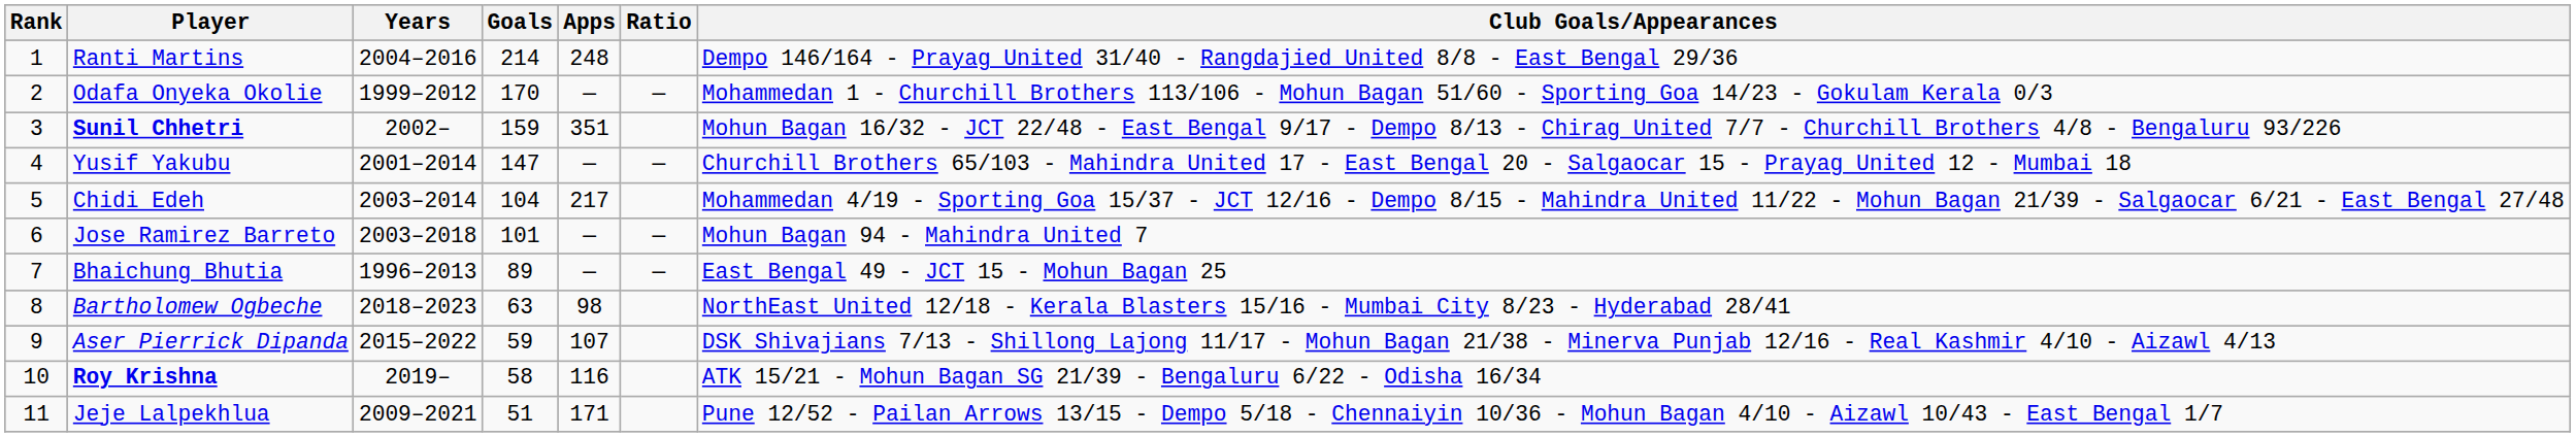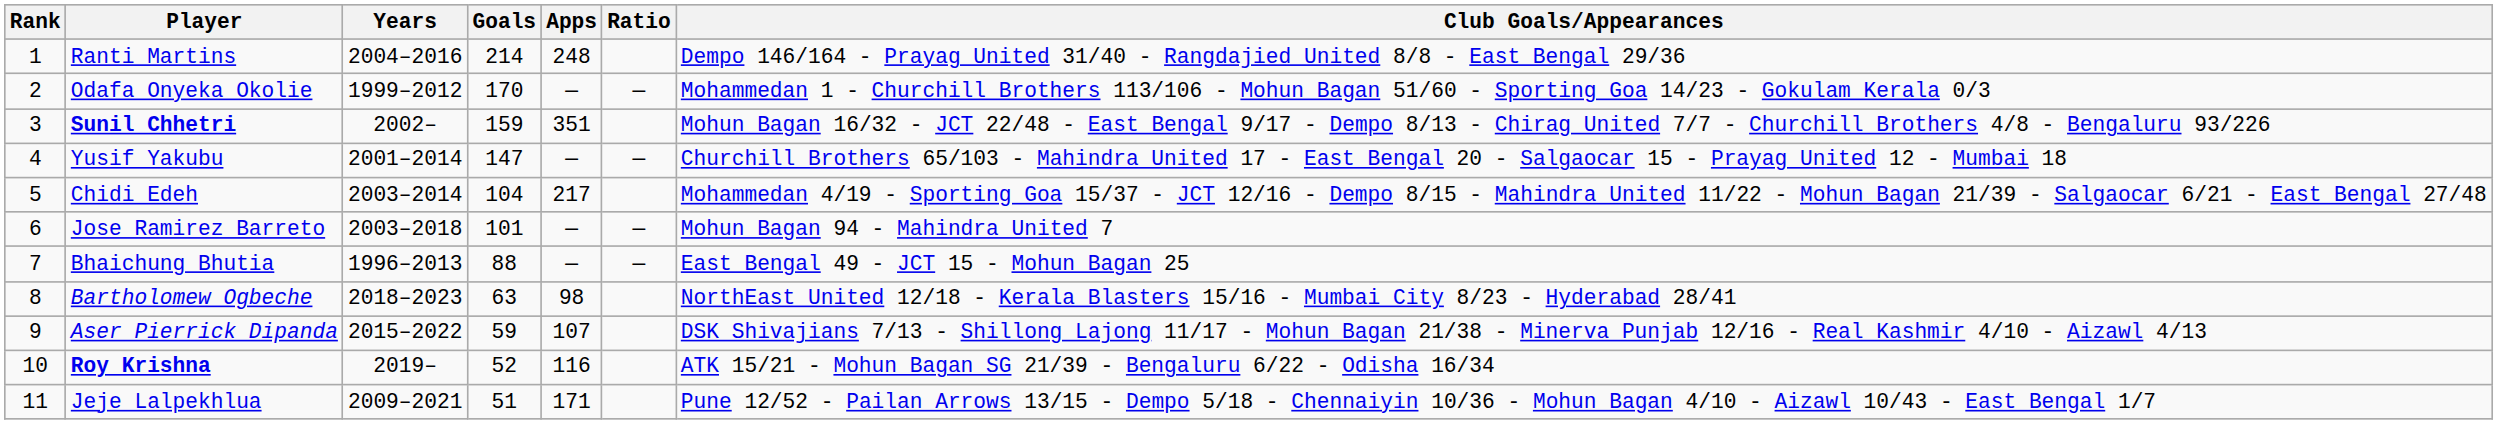 <table class="wikitable sortable" style="text-align:center">
 <tr>
 <th>Rank</th>
 <th>Player</th>
 <th>Years</th>
 <th>Goals</th>
 <th>Apps</th>
 <th>Ratio</th>
 <th>Club Goals/Appearances</th>
 </tr>
 <tr>
 <td>1</td>
 <td align="left"> <a href='#'>Ranti Martins</a></td>
 <td>2004–2016</td>
 <td>214</td>
 <td>248</td>
 <td></td>
 <td align="left"><a href='#'>Dempo</a> 146/164 - <a href='#'>Prayag United</a> 31/40 - <a href='#'>Rangdajied United</a> 8/8 - <a href='#'>East Bengal</a> 29/36</td>
 </tr>
 <tr>
 <td>2</td>
 <td align="left"> <a href='#'>Odafa Onyeka Okolie</a></td>
 <td>1999–2012</td>
 <td>170</td>
 <td>—</td>
 <td>—</td>
 <td align="left"><a href='#'>Mohammedan</a> 1 - <a href='#'>Churchill Brothers</a> 113/106 - <a href='#'>Mohun Bagan</a> 51/60 - <a href='#'>Sporting Goa</a> 14/23 - <a href='#'>Gokulam Kerala</a> 0/3</td>
 </tr>
 <tr>
 <td>3</td>
 <td align="left"> <strong><a href='#'>Sunil Chhetri</a></strong></td>
 <td>2002–</td>
 <td>159</td>
 <td>351</td>
 <td></td>
 <td align="left"><a href='#'>Mohun Bagan</a> 16/32 - <a href='#'>JCT</a> 22/48 - <a href='#'>East Bengal</a> 9/17 - <a href='#'>Dempo</a> 8/13 - <a href='#'>Chirag United</a> 7/7 - <a href='#'>Churchill Brothers</a> 4/8 - <a href='#'>Bengaluru</a> 93/226</td>
 </tr>
 <tr>
 <td>4</td>
 <td align="left"> <a href='#'>Yusif Yakubu</a></td>
 <td>2001–2014</td>
 <td>147</td>
 <td>—</td>
 <td>—</td>
 <td align="left"><a href='#'>Churchill Brothers</a> 65/103 - <a href='#'>Mahindra United</a> 17 - <a href='#'>East Bengal</a> 20 - <a href='#'>Salgaocar</a> 15 - <a href='#'>Prayag United</a> 12 - <a href='#'>Mumbai</a> 18</td>
 </tr>
 <tr>
 <td>5</td>
 <td align="left"> <a href='#'>Chidi Edeh</a></td>
 <td>2003–2014</td>
 <td>104</td>
 <td>217</td>
 <td></td>
 <td align="left"><a href='#'>Mohammedan</a> 4/19 - <a href='#'>Sporting Goa</a> 15/37 - <a href='#'>JCT</a> 12/16 - <a href='#'>Dempo</a> 8/15 - <a href='#'>Mahindra United</a> 11/22 - <a href='#'>Mohun Bagan</a> 21/39 -  <a href='#'>Salgaocar</a> 6/21 - <a href='#'>East Bengal</a> 27/48</td>
 </tr>
 <tr>
 <td>6</td>
 <td align="left"> <a href='#'>Jose Ramirez Barreto</a></td>
 <td>2003–2018</td>
 <td>101</td>
 <td>—</td>
 <td>—</td>
 <td align="left"><a href='#'>Mohun Bagan</a> 94 - <a href='#'>Mahindra United</a> 7</td>
 </tr>
 <tr>
 <td>7</td>
 <td align="left"> <a href='#'>Bhaichung Bhutia</a></td>
 <td>1996–2013</td>
-<td>89</td>
+<td>88</td>
 <td>—</td>
 <td>—</td>
 <td align="left"><a href='#'>East Bengal</a> 49 - <a href='#'>JCT</a> 15 - <a href='#'>Mohun Bagan</a> 25</td>
 </tr>
 <tr>
 <td>8</td>
 <td align="left"> <em><a href='#'>Bartholomew Ogbeche</a></em></td>
 <td>2018–2023</td>
 <td>63</td>
 <td>98</td>
 <td></td>
 <td align="left"><a href='#'>NorthEast United</a> 12/18 - <a href='#'>Kerala Blasters</a> 15/16 - <a href='#'>Mumbai City</a> 8/23 - <a href='#'>Hyderabad</a> 28/41</td>
 </tr>
 <tr>
 <td>9</td>
 <td align="left"> <em><a href='#'>Aser Pierrick Dipanda</a></em></td>
 <td>2015–2022</td>
 <td>59</td>
 <td>107</td>
 <td></td>
 <td align="left"><a href='#'>DSK Shivajians</a> 7/13 - <a href='#'>Shillong Lajong</a> 11/17 - <a href='#'>Mohun Bagan</a> 21/38 - <a href='#'>Minerva Punjab</a> 12/16 - <a href='#'>Real Kashmir</a> 4/10 - <a href='#'>Aizawl</a> 4/13</td>
 </tr>
 <tr>
 <td>10</td>
 <td align="left"> <strong><a href='#'>Roy Krishna</a></strong></td>
 <td>2019–</td>
-<td>58</td>
+<td>52</td>
 <td>116</td>
 <td></td>
 <td align="left"><a href='#'>ATK</a> 15/21 - <a href='#'>Mohun Bagan SG</a> 21/39 - <a href='#'>Bengaluru</a> 6/22 - <a href='#'>Odisha</a> 16/34</td>
 </tr>
 <tr>
 <td>11</td>
 <td align="left"> <a href='#'>Jeje Lalpekhlua</a></td>
 <td>2009–2021</td>
 <td>51</td>
 <td>171</td>
 <td></td>
 <td align="left"><a href='#'>Pune</a> 12/52 - <a href='#'>Pailan Arrows</a> 13/15 - <a href='#'>Dempo</a> 5/18 - <a href='#'>Chennaiyin</a> 10/36 - <a href='#'>Mohun Bagan</a> 4/10 - <a href='#'>Aizawl</a> 10/43 - <a href='#'>East Bengal</a> 1/7</td>
 </tr>
 </table>
